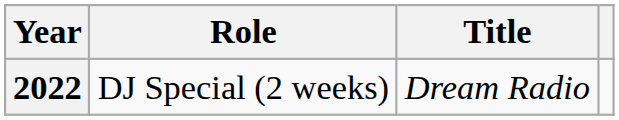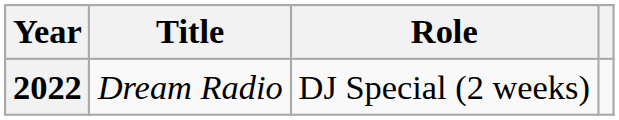 <table class="wikitable plainrowheaders">
 <tr>
 <th scope="col">Year</th>
+<th scope="col">Title</th>
 <th scope="col">Role</th>
-<th scope="col">Title</th>
 <th scope="col"></th>
 </tr>
 <tr>
 <th scope="row">2022</th>
+<td><em>Dream Radio</em></td>
 <td>DJ Special (2 weeks)</td>
-<td><em>Dream Radio</em></td>
 <td style="text-align:center"></td>
 </tr>
 </table>
